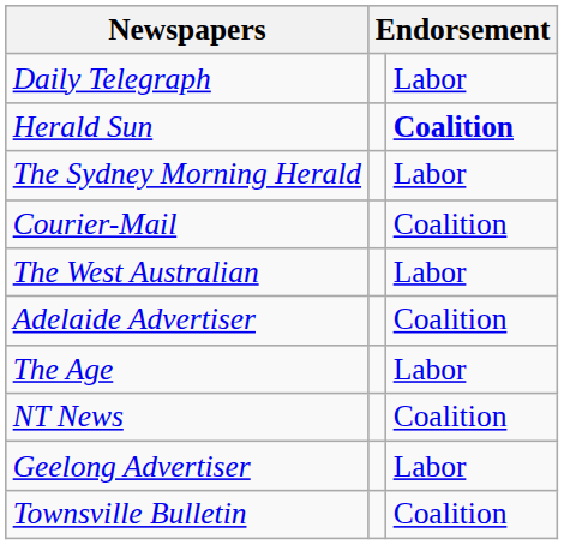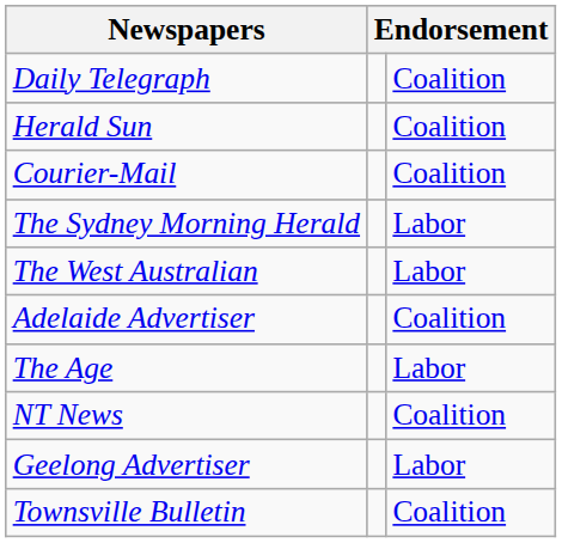 <table class="wikitable">
 <tr>
 <th>Newspapers</th>
 <th colspan="2">Endorsement</th>
 </tr>
 <tr>
 <td><em><a href='#'>Daily Telegraph</a></em></td>
 <td></td>
-<td><a href='#'>Labor</a></td>
+<td><a href='#'>Coalition</a></td>
 </tr>
 <tr>
 <td><em><a href='#'>Herald Sun</a></em></td>
 <td></td>
-<td><strong><a href='#'>Coalition</a></strong></td>
+<td><a href='#'>Coalition</a></td>
+</tr>
+<tr>
+<td><em><a href='#'>Courier-Mail</a></em></td>
+<td></td>
+<td><a href='#'>Coalition</a></td>
 </tr>
 <tr>
 <td><em><a href='#'>The Sydney Morning Herald</a></em></td>
 <td></td>
 <td><a href='#'>Labor</a></td>
-</tr>
-<tr>
-<td><em><a href='#'>Courier-Mail</a></em></td>
-<td></td>
-<td><a href='#'>Coalition</a></td>
 </tr>
 <tr>
 <td><em><a href='#'>The West Australian</a></em></td>
 <td></td>
 <td><a href='#'>Labor</a></td>
 </tr>
 <tr>
 <td><em><a href='#'>Adelaide Advertiser</a></em></td>
 <td></td>
 <td><a href='#'>Coalition</a></td>
 </tr>
 <tr>
 <td><em><a href='#'>The Age</a></em></td>
 <td></td>
 <td><a href='#'>Labor</a></td>
 </tr>
 <tr>
 <td><em><a href='#'>NT News</a></em></td>
 <td></td>
 <td><a href='#'>Coalition</a></td>
 </tr>
 <tr>
 <td><em><a href='#'>Geelong Advertiser</a></em></td>
 <td></td>
 <td><a href='#'>Labor</a></td>
 </tr>
 <tr>
 <td><em><a href='#'>Townsville Bulletin</a></em></td>
 <td></td>
 <td><a href='#'>Coalition</a></td>
 </tr>
 </table>
